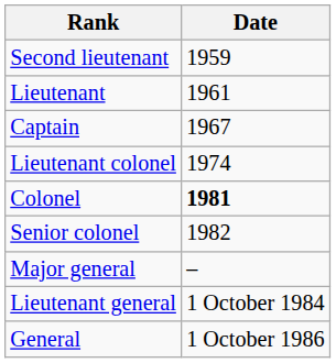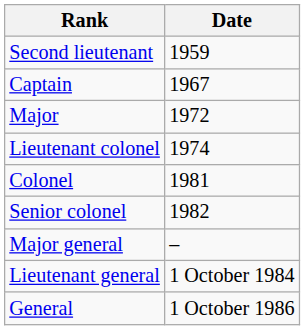 <table class="wikitable">
 <tr>
 <th>Rank</th>
 <th>Date</th>
 </tr>
 <tr>
 <td> <a href='#'>Second lieutenant</a></td>
 <td>1959</td>
 </tr>
 <tr>
-<td> <a href='#'>Lieutenant</a></td>
-<td>1961</td>
+<td> <a href='#'>Captain</a></td>
+<td>1967</td>
 </tr>
 <tr>
-<td> <a href='#'>Captain</a></td>
-<td>1967</td>
+<td> <a href='#'>Major</a></td>
+<td>1972</td>
 </tr>
 <tr>
 <td> <a href='#'>Lieutenant colonel</a></td>
 <td>1974</td>
 </tr>
 <tr>
 <td> <a href='#'>Colonel</a></td>
-<td><strong>1981</strong></td>
+<td>1981</td>
 </tr>
 <tr>
 <td> <a href='#'>Senior colonel</a></td>
 <td>1982</td>
 </tr>
 <tr>
 <td> <a href='#'>Major general</a></td>
 <td>–</td>
 </tr>
 <tr>
 <td> <a href='#'>Lieutenant general</a></td>
 <td>1 October 1984</td>
 </tr>
 <tr>
 <td> <a href='#'>General</a></td>
 <td>1 October 1986</td>
 </tr>
 </table>
